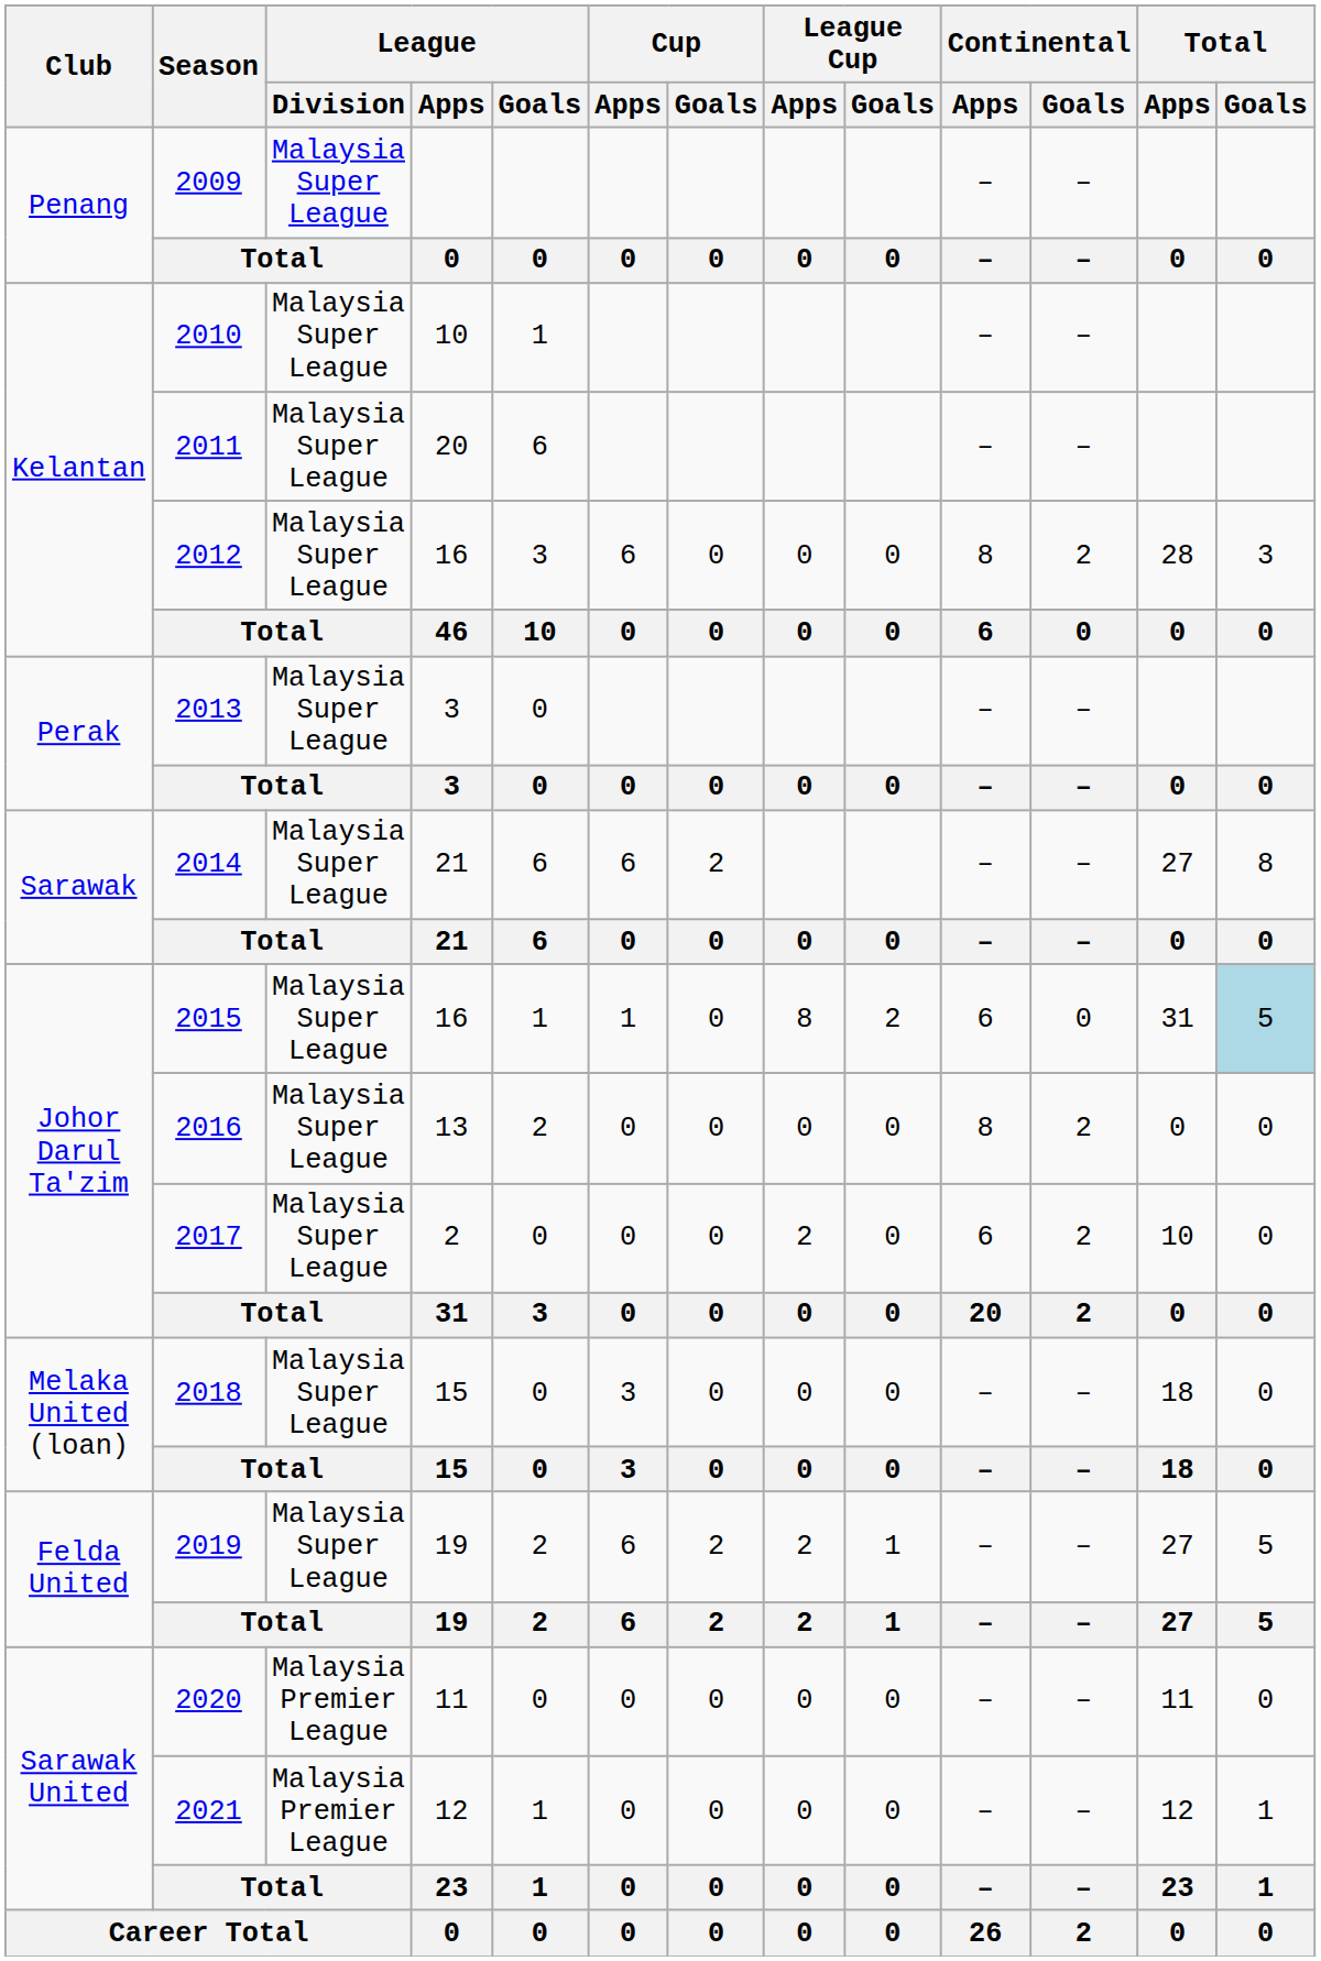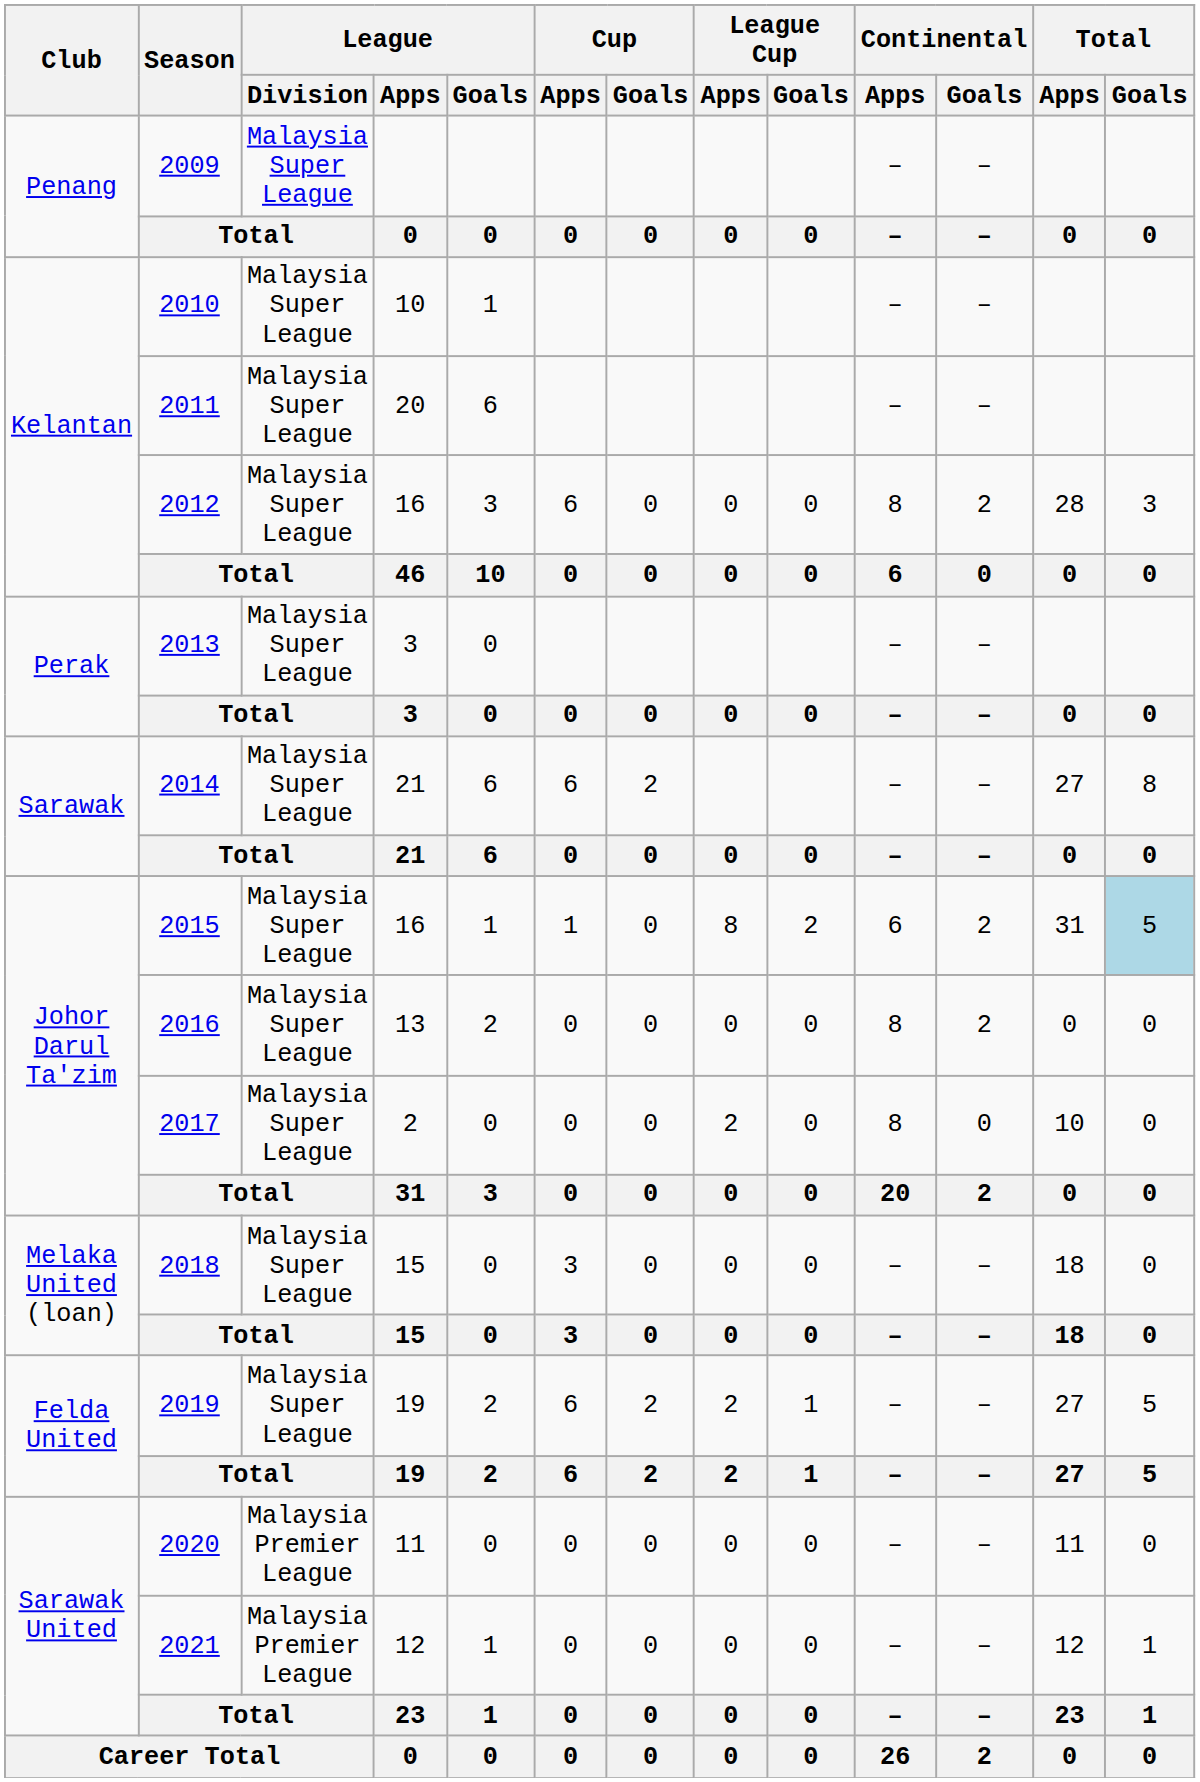 <table class=wikitable style="text-align:center">
 <tr>
 <th rowspan=2>Club</th>
 <th rowspan=2>Season</th>
 <th colspan=3>League</th>
 <th colspan=2>Cup</th>
 <th colspan=2>League Cup</th>
 <th colspan=2>Continental</th>
 <th colspan=2>Total</th>
 </tr>
 <tr>
 <th>Division</th>
 <th>Apps</th>
 <th>Goals</th>
 <th>Apps</th>
 <th>Goals</th>
 <th>Apps</th>
 <th>Goals</th>
 <th>Apps</th>
 <th>Goals</th>
 <th>Apps</th>
 <th>Goals</th>
 </tr>
 <tr>
 <td rowspan=2><a href='#'>Penang</a></td>
 <td><a href='#'>2009</a></td>
 <td><a href='#'>Malaysia Super League</a></td>
 <td></td>
 <td></td>
 <td></td>
 <td></td>
 <td></td>
 <td></td>
 <td>–</td>
 <td>–</td>
 <td></td>
 <td></td>
 </tr>
 <tr>
 <th colspan="2">Total</th>
 <th>0</th>
 <th>0</th>
 <th>0</th>
 <th>0</th>
 <th>0</th>
 <th>0</th>
 <th>–</th>
 <th>–</th>
 <th>0</th>
 <th>0</th>
 </tr>
 <tr>
 <td rowspan="4"><a href='#'>Kelantan</a></td>
 <td><a href='#'>2010</a></td>
 <td>Malaysia Super League</td>
 <td>10</td>
 <td>1</td>
 <td></td>
 <td></td>
 <td></td>
 <td></td>
 <td>–</td>
 <td>–</td>
 <td></td>
 <td></td>
 </tr>
 <tr>
 <td><a href='#'>2011</a></td>
 <td>Malaysia Super League</td>
 <td>20</td>
 <td>6</td>
 <td></td>
 <td></td>
 <td></td>
 <td></td>
 <td>–</td>
 <td>–</td>
 <td></td>
 <td></td>
 </tr>
 <tr>
 <td><a href='#'>2012</a></td>
 <td>Malaysia Super League</td>
 <td>16</td>
 <td>3</td>
 <td 16>6</td>
 <td>0</td>
 <td>0</td>
 <td>0</td>
 <td>8</td>
 <td>2</td>
 <td>28</td>
 <td>3</td>
 </tr>
 <tr>
 <th colspan="2">Total</th>
 <th>46</th>
 <th>10</th>
 <th>0</th>
 <th>0</th>
 <th>0</th>
 <th>0</th>
 <th>6</th>
 <th>0</th>
 <th>0</th>
 <th>0</th>
 </tr>
 <tr>
 <td rowspan="2"><a href='#'>Perak</a></td>
 <td><a href='#'>2013</a></td>
 <td>Malaysia Super League</td>
 <td>3</td>
 <td>0</td>
 <td></td>
 <td></td>
 <td></td>
 <td></td>
 <td>–</td>
 <td>–</td>
 <td></td>
 <td></td>
 </tr>
 <tr>
 <th colspan="2">Total</th>
 <th>3</th>
 <th>0</th>
 <th>0</th>
 <th>0</th>
 <th>0</th>
 <th>0</th>
 <th>–</th>
 <th>–</th>
 <th>0</th>
 <th>0</th>
 </tr>
 <tr>
 <td rowspan="2"><a href='#'>Sarawak</a></td>
 <td><a href='#'>2014</a></td>
 <td>Malaysia Super League</td>
 <td>21</td>
 <td>6</td>
 <td>6</td>
 <td>2</td>
 <td></td>
 <td></td>
 <td>–</td>
 <td>–</td>
 <td>27</td>
 <td>8</td>
 </tr>
 <tr>
 <th colspan="2">Total</th>
 <th>21</th>
 <th>6</th>
 <th>0</th>
 <th>0</th>
 <th>0</th>
 <th>0</th>
 <th>–</th>
 <th>–</th>
 <th>0</th>
 <th>0</th>
 </tr>
 <tr>
 <td rowspan="4"><a href='#'>Johor Darul Ta'zim</a></td>
 <td><a href='#'>2015</a></td>
 <td>Malaysia Super League</td>
 <td>16</td>
 <td>1</td>
 <td>1</td>
 <td>0</td>
 <td>8</td>
 <td>2</td>
 <td>6</td>
-<td>0</td>
+<td>2</td>
 <td>31</td>
 <td style="background: lightblue;">5</td>
 </tr>
 <tr>
 <td><a href='#'>2016</a></td>
 <td>Malaysia Super League</td>
 <td>13</td>
 <td>2</td>
 <td>0</td>
 <td>0</td>
 <td>0</td>
 <td>0</td>
 <td>8</td>
 <td>2</td>
 <td>0</td>
 <td>0</td>
 </tr>
 <tr>
 <td><a href='#'>2017</a></td>
 <td>Malaysia Super League</td>
 <td>2</td>
 <td>0</td>
 <td>0</td>
 <td>0</td>
 <td>2</td>
 <td>0</td>
-<td>6</td>
-<td>2</td>
+<td>8</td>
+<td>0</td>
 <td>10</td>
 <td>0</td>
 </tr>
 <tr>
 <th colspan="2">Total</th>
 <th>31</th>
 <th>3</th>
 <th>0</th>
 <th>0</th>
 <th>0</th>
 <th>0</th>
 <th>20</th>
 <th>2</th>
 <th>0</th>
 <th>0</th>
 </tr>
 <tr>
 <td rowspan="2"><a href='#'>Melaka United</a> (loan)</td>
 <td><a href='#'>2018</a></td>
 <td>Malaysia Super League</td>
 <td>15</td>
 <td>0</td>
 <td>3</td>
 <td>0</td>
 <td>0</td>
 <td>0</td>
 <td>–</td>
 <td>–</td>
 <td>18</td>
 <td>0</td>
 </tr>
 <tr>
 <th colspan="2">Total</th>
 <th>15</th>
 <th>0</th>
 <th>3</th>
 <th>0</th>
 <th>0</th>
 <th>0</th>
 <th>–</th>
 <th>–</th>
 <th>18</th>
 <th>0</th>
 </tr>
 <tr>
 <td rowspan="2"><a href='#'>Felda United</a></td>
 <td><a href='#'>2019</a></td>
 <td>Malaysia Super League</td>
 <td>19</td>
 <td>2</td>
 <td>6</td>
 <td>2</td>
 <td>2</td>
 <td>1</td>
 <td>–</td>
 <td>–</td>
 <td>27</td>
 <td>5</td>
 </tr>
 <tr>
 <th colspan="2">Total</th>
 <th>19</th>
 <th>2</th>
 <th>6</th>
 <th>2</th>
 <th>2</th>
 <th>1</th>
 <th>–</th>
 <th>–</th>
 <th>27</th>
 <th>5</th>
 </tr>
 <tr>
 <td rowspan="3"><a href='#'>Sarawak United</a></td>
 <td><a href='#'>2020</a></td>
 <td>Malaysia Premier League</td>
 <td>11</td>
 <td>0</td>
 <td>0</td>
 <td>0</td>
 <td>0</td>
 <td>0</td>
 <td>–</td>
 <td>–</td>
 <td>11</td>
 <td>0</td>
 </tr>
 <tr>
 <td><a href='#'>2021</a></td>
 <td>Malaysia Premier League</td>
 <td>12</td>
 <td>1</td>
 <td>0</td>
 <td>0</td>
 <td>0</td>
 <td>0</td>
 <td>–</td>
 <td>–</td>
 <td>12</td>
 <td>1</td>
 </tr>
 <tr>
 <th colspan="2">Total</th>
 <th>23</th>
 <th>1</th>
 <th>0</th>
 <th>0</th>
 <th>0</th>
 <th>0</th>
 <th>–</th>
 <th>–</th>
 <th>23</th>
 <th>1</th>
 </tr>
 <tr>
 <th colspan="3">Career Total</th>
 <th>0</th>
 <th>0</th>
 <th>0</th>
 <th>0</th>
 <th>0</th>
 <th>0</th>
 <th>26</th>
 <th>2</th>
 <th>0</th>
 <th>0</th>
 </tr>
 </table>
